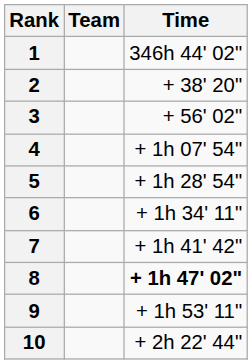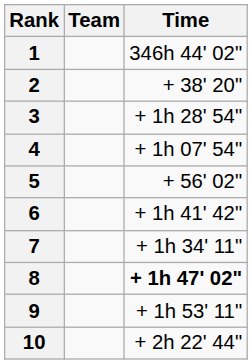 <table class="wikitable">
 <tr>
 <th scope="col">Rank</th>
 <th scope="col">Team</th>
 <th scope="col">Time</th>
 </tr>
 <tr>
 <th scope="row">1</th>
 <td></td>
 <td style="text-align:right;">346h 44' 02"</td>
 </tr>
 <tr>
 <th scope="row">2</th>
 <td></td>
 <td style="text-align:right;">+ 38' 20"</td>
 </tr>
 <tr>
 <th scope="row">3</th>
 <td></td>
-<td style="text-align:right;">+ 56' 02"</td>
+<td style="text-align:right;">+ 1h 28' 54"</td>
 </tr>
 <tr>
 <th scope="row">4</th>
 <td></td>
 <td style="text-align:right;">+ 1h 07' 54"</td>
 </tr>
 <tr>
 <th scope="row">5</th>
 <td></td>
-<td style="text-align:right;">+ 1h 28' 54"</td>
+<td style="text-align:right;">+ 56' 02"</td>
 </tr>
 <tr>
 <th scope="row">6</th>
 <td></td>
-<td style="text-align:right;">+ 1h 34' 11"</td>
+<td style="text-align:right;">+ 1h 41' 42"</td>
 </tr>
 <tr>
 <th scope="row">7</th>
 <td></td>
-<td style="text-align:right;">+ 1h 41' 42"</td>
+<td style="text-align:right;">+ 1h 34' 11"</td>
 </tr>
 <tr>
 <th scope="row">8</th>
 <td></td>
 <td style="text-align:right;"><strong>+ 1h 47' 02"</strong></td>
 </tr>
 <tr>
 <th scope="row">9</th>
 <td></td>
 <td style="text-align:right;">+ 1h 53' 11"</td>
 </tr>
 <tr>
 <th scope="row">10</th>
 <td></td>
 <td style="text-align:right;">+ 2h 22' 44"</td>
 </tr>
 </table>
